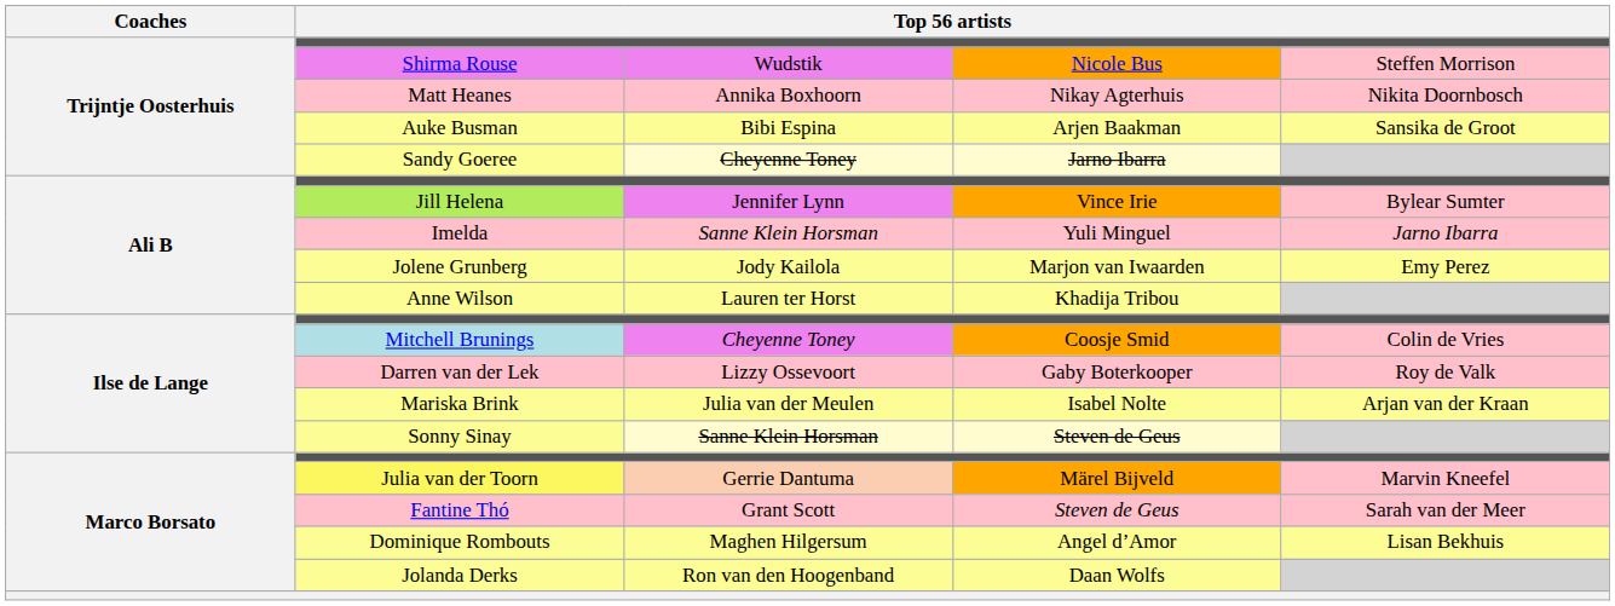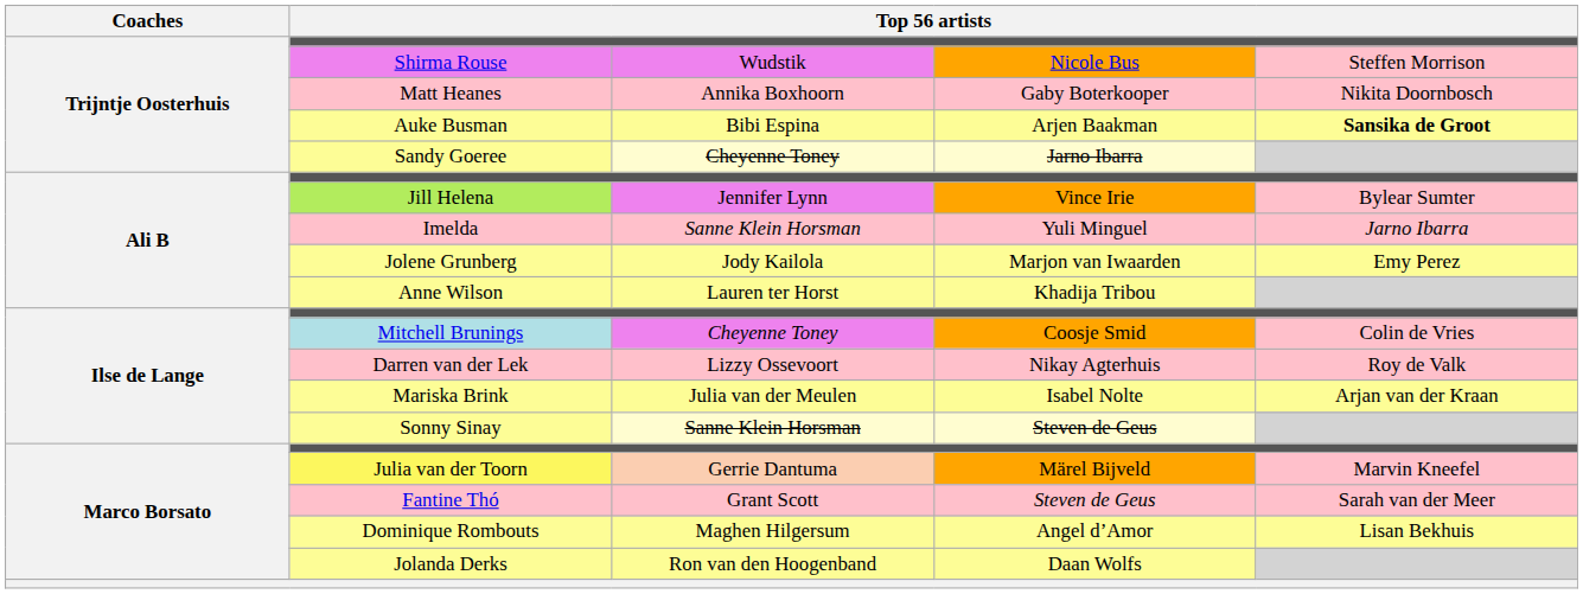 <table class="wikitable" style="text-align:center; width:100%;">
 <tr>
 <th width="15%">Coaches</th>
 <th width="85%" colspan="5">Top 56 artists</th>
 </tr>
 <tr>
 <th rowspan="5">Trijntje Oosterhuis</th>
 <td colspan="4" style="background:#555555;"></td>
 </tr>
 <tr>
 <td style="width:17%; background:violet;"><a href='#'>Shirma Rouse</a></td>
 <td style="width:17%; background:violet;">Wudstik</td>
 <td style="width:17%; background:orange;"><a href='#'>Nicole Bus</a></td>
 <td style="width:17%; background:pink;">Steffen Morrison</td>
 </tr>
 <tr>
 <td style="background:pink;">Matt Heanes</td>
 <td style="background:pink;">Annika Boxhoorn</td>
-<td style="background:pink;">Nikay Agterhuis</td>
+<td style="background:pink;">Gaby Boterkooper</td>
 <td style="background:pink;">Nikita Doornbosch</td>
 </tr>
 <tr>
 <td style="background:#FDFD96;">Auke Busman</td>
 <td style="background:#FDFD96;">Bibi Espina</td>
 <td style="background:#FDFD96;">Arjen Baakman</td>
-<td style="background:#FDFD96;">Sansika de Groot</td>
+<td style="background:#FDFD96;"><strong>Sansika de Groot</strong></td>
 </tr>
 <tr>
 <td style="background:#FDFD96;">Sandy Goeree</td>
 <td style="background:#FFFDD0;"><s>Cheyenne Toney</s></td>
 <td style="background:#FFFDD0;"><s> Jarno Ibarra</s></td>
 <td style="background:lightgrey;" colspan="1"></td>
 </tr>
 <tr>
 <th rowspan="5">Ali B</th>
 <td colspan="4" style="background:#555555;"></td>
 </tr>
 <tr>
 <td style="background:#B2EC5D;">Jill Helena</td>
 <td style="background:violet;">Jennifer Lynn</td>
 <td style="background:orange;">Vince Irie</td>
 <td style="background:pink;">Bylear Sumter</td>
 </tr>
 <tr>
 <td style="background:pink;">Imelda</td>
 <td style="background:pink;"><em>Sanne Klein Horsman</em></td>
 <td style="background:pink;">Yuli Minguel</td>
 <td style="background:pink;"><em>Jarno Ibarra</em></td>
 </tr>
 <tr>
 <td style="background:#FDFD96;">Jolene Grunberg</td>
 <td style="background:#FDFD96;">Jody Kailola</td>
 <td style="background:#FDFD96;">Marjon van Iwaarden</td>
 <td style="background:#FDFD96;">Emy Perez</td>
 </tr>
 <tr>
 <td style="background:#FDFD96;">Anne Wilson</td>
 <td style="background:#FDFD96;">Lauren ter Horst</td>
 <td style="background:#FDFD96;">Khadija Tribou</td>
 <td style="background:lightgrey;" colspan="1"></td>
 </tr>
 <tr>
 <th rowspan="5">Ilse de Lange</th>
 <td colspan="4" style="background:#555555;"></td>
 </tr>
 <tr>
 <td style="background:#B0E0E6;"><a href='#'>Mitchell Brunings</a></td>
 <td style="background:violet;"><em>Cheyenne Toney</em></td>
 <td style="background:orange;">Coosje Smid</td>
 <td style="background:pink;">Colin de Vries</td>
 </tr>
 <tr>
 <td style="background:pink;">Darren van der Lek</td>
 <td style="background:pink;">Lizzy Ossevoort</td>
-<td style="background:pink;">Gaby Boterkooper</td>
+<td style="background:pink;">Nikay Agterhuis</td>
 <td style="background:pink;">Roy de Valk</td>
 </tr>
 <tr>
 <td style="background:#FDFD96;">Mariska Brink</td>
 <td style="background:#FDFD96;">Julia van der Meulen</td>
 <td style="background:#FDFD96;">Isabel Nolte</td>
 <td style="background:#FDFD96;">Arjan van der Kraan</td>
 </tr>
 <tr>
 <td style="background:#FDFD96;">Sonny Sinay</td>
 <td style="background:#FFFDD0;"><s>Sanne Klein Horsman</s></td>
 <td style="background:#FFFDD0;"><s>Steven de Geus</s></td>
 <td style="background:lightgrey;" colspan="1"></td>
 </tr>
 <tr>
 <th rowspan="5">Marco Borsato</th>
 <td colspan="4" style="background:#555555;"></td>
 </tr>
 <tr>
 <td style="background:#FCF75E;">Julia van der Toorn</td>
 <td style="background:#FBCEB1;">Gerrie Dantuma</td>
 <td style="background:orange;">Märel Bijveld</td>
 <td style="background:pink;">Marvin Kneefel</td>
 </tr>
 <tr>
 <td style="background: pink;"><a href='#'>Fantine Thó</a></td>
 <td style="background: pink;">Grant Scott</td>
 <td style="background: pink;"><em>Steven de Geus</em></td>
 <td style="background: pink;">Sarah van der Meer</td>
 </tr>
 <tr>
 <td style="background:#FDFD96;">Dominique Rombouts</td>
 <td style="background:#FDFD96;">Maghen Hilgersum</td>
 <td style="background:#FDFD96;">Angel d’Amor</td>
 <td style="background:#FDFD96;">Lisan Bekhuis</td>
 </tr>
 <tr>
 <td style="background:#FDFD96;">Jolanda Derks</td>
 <td style="background:#FDFD96;">Ron van den Hoogenband</td>
 <td style="background:#FDFD96;">Daan Wolfs</td>
 <td style="background:lightgrey;" colspan="1"></td>
 </tr>
 <tr>
 <th style="font-size:90%; line-height:12px;" colspan="5"><small></small></th>
 </tr>
 </table>
